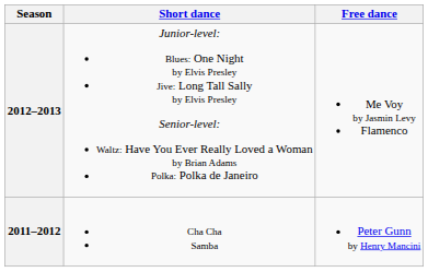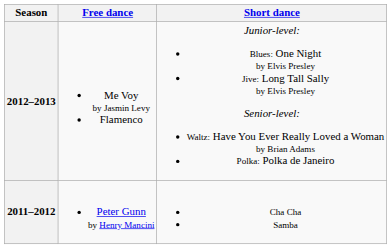 <table class="wikitable" style="text-align:center">
 <tr>
 <th>Season</th>
+<th><a href='#'>Free dance</a></th>
 <th><a href='#'>Short dance</a></th>
-<th><a href='#'>Free dance</a></th>
 </tr>
 <tr>
 <th>2012–2013 <br> </th>
+<td><br><ul><li>Me Voy <br><small> by Jasmin Levy </small></li><li>Flamenco</li></ul></td>
 <td><em>Junior-level:</em><br><ul><li><small>Blues:</small> One Night <br><small> by Elvis Presley </small></li><li><small>Jive:</small> Long Tall Sally <br><small> by Elvis Presley </small></li></ul><em>Senior-level:</em><ul><li><small>Waltz:</small> Have You Ever Really Loved a Woman <br><small> by Brian Adams </small></li><li><small>Polka:</small> Polka de Janeiro</li></ul></td>
-<td><br><ul><li>Me Voy <br><small> by Jasmin Levy </small></li><li>Flamenco</li></ul></td>
 </tr>
 <tr>
 <th>2011–2012 <br> </th>
+<td><br><ul><li><a href='#'>Peter Gunn</a> <br><small> by <a href='#'>Henry Mancini</a> </small></li></ul></td>
 <td><br><ul><li><small>Cha Cha</small></li><li><small>Samba</small></li></ul></td>
-<td><br><ul><li><a href='#'>Peter Gunn</a> <br><small> by <a href='#'>Henry Mancini</a> </small></li></ul></td>
 </tr>
 </table>
